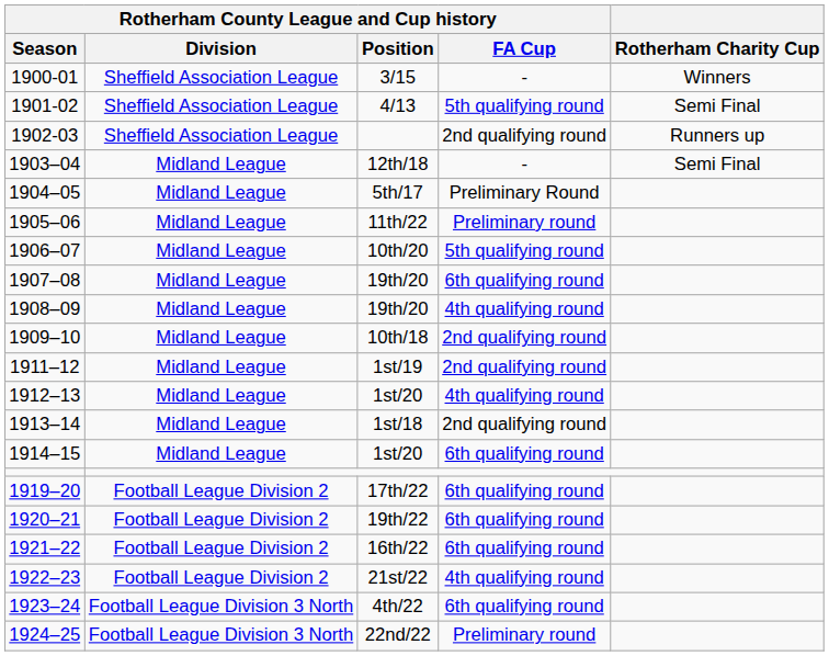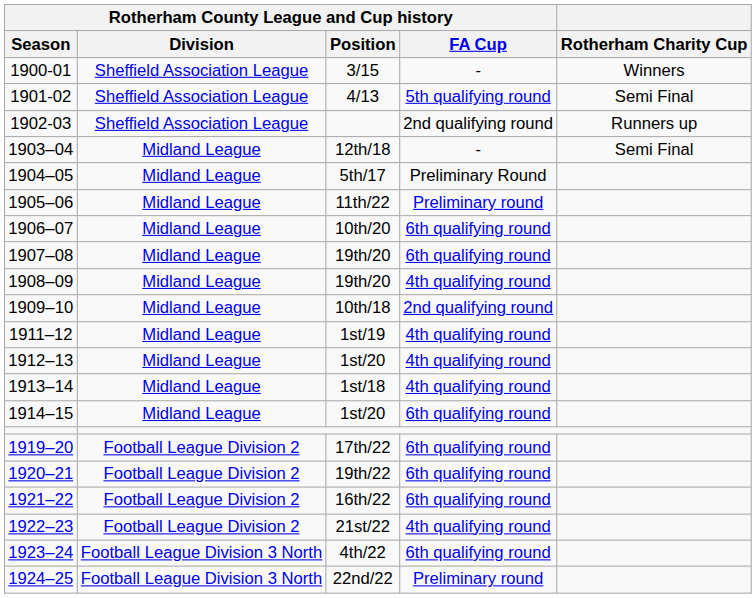 <table class="wikitable collapsible" style="text-align:center">
 <tr>
 <th colspan=4><strong>Rotherham County League and Cup history</strong></th>
 <th></th>
 </tr>
 <tr>
 <th>Season</th>
 <th>Division</th>
 <th>Position</th>
 <th><a href='#'>FA Cup</a></th>
 <th>Rotherham Charity Cup</th>
 </tr>
 <tr>
 <td>1900-01</td>
 <td><a href='#'>Sheffield Association League</a></td>
 <td>3/15</td>
 <td>-</td>
 <td>Winners</td>
 </tr>
 <tr>
 <td>1901-02</td>
 <td><a href='#'>Sheffield Association League</a></td>
 <td>4/13</td>
 <td><a href='#'>5th qualifying round</a></td>
 <td>Semi Final</td>
 </tr>
 <tr>
 <td>1902-03</td>
 <td><a href='#'>Sheffield Association League</a></td>
 <td></td>
 <td>2nd qualifying round</td>
 <td>Runners up</td>
 </tr>
 <tr>
 <td>1903–04</td>
 <td><a href='#'>Midland League</a></td>
 <td>12th/18</td>
 <td>-</td>
 <td>Semi Final</td>
 </tr>
 <tr>
 <td>1904–05</td>
 <td><a href='#'>Midland League</a></td>
 <td>5th/17</td>
 <td>Preliminary Round</td>
 <td></td>
 </tr>
 <tr>
 <td>1905–06</td>
 <td><a href='#'>Midland League</a></td>
 <td>11th/22</td>
 <td><a href='#'>Preliminary round</a></td>
 <td></td>
 </tr>
 <tr>
 <td>1906–07</td>
 <td><a href='#'>Midland League</a></td>
 <td>10th/20</td>
-<td><a href='#'>5th qualifying round</a></td>
+<td><a href='#'>6th qualifying round</a></td>
 <td></td>
 </tr>
 <tr>
 <td>1907–08</td>
 <td><a href='#'>Midland League</a></td>
 <td>19th/20</td>
 <td><a href='#'>6th qualifying round</a></td>
 <td></td>
 </tr>
 <tr>
 <td>1908–09</td>
 <td><a href='#'>Midland League</a></td>
 <td>19th/20</td>
 <td><a href='#'>4th qualifying round</a></td>
 <td></td>
 </tr>
 <tr>
 <td>1909–10</td>
 <td><a href='#'>Midland League</a></td>
 <td>10th/18</td>
 <td><a href='#'>2nd qualifying round</a></td>
 <td></td>
 </tr>
 <tr>
 <td>1911–12</td>
 <td><a href='#'>Midland League</a></td>
 <td>1st/19</td>
-<td><a href='#'>2nd qualifying round</a></td>
+<td><a href='#'>4th qualifying round</a></td>
 <td></td>
 </tr>
 <tr>
 <td>1912–13</td>
 <td><a href='#'>Midland League</a></td>
 <td>1st/20</td>
 <td><a href='#'>4th qualifying round</a></td>
 <td></td>
 </tr>
 <tr>
 <td>1913–14</td>
 <td><a href='#'>Midland League</a></td>
 <td>1st/18</td>
-<td>2nd qualifying round</td>
+<td><a href='#'>4th qualifying round</a></td>
 <td></td>
 </tr>
 <tr>
 <td>1914–15</td>
 <td><a href='#'>Midland League</a></td>
 <td>1st/20</td>
 <td><a href='#'>6th qualifying round</a></td>
 <td></td>
 </tr>
 <tr>
 <td></td>
 </tr>
 <tr>
 <td><a href='#'>1919–20</a></td>
 <td><a href='#'>Football League Division 2</a></td>
 <td>17th/22</td>
 <td><a href='#'>6th qualifying round</a></td>
 <td></td>
 </tr>
 <tr>
 <td><a href='#'>1920–21</a></td>
 <td><a href='#'>Football League Division 2</a></td>
 <td>19th/22</td>
 <td><a href='#'>6th qualifying round</a></td>
 <td></td>
 </tr>
 <tr>
 <td><a href='#'>1921–22</a></td>
 <td><a href='#'>Football League Division 2</a></td>
 <td>16th/22</td>
 <td><a href='#'>6th qualifying round</a></td>
 <td></td>
 </tr>
 <tr>
 <td><a href='#'>1922–23</a></td>
 <td><a href='#'>Football League Division 2</a></td>
 <td>21st/22</td>
 <td><a href='#'>4th qualifying round</a></td>
 <td></td>
 </tr>
 <tr>
 <td><a href='#'>1923–24</a></td>
 <td><a href='#'>Football League Division 3 North</a></td>
 <td>4th/22</td>
 <td><a href='#'>6th qualifying round</a></td>
 <td></td>
 </tr>
 <tr>
 <td><a href='#'>1924–25</a></td>
 <td><a href='#'>Football League Division 3 North</a></td>
 <td>22nd/22</td>
 <td><a href='#'>Preliminary round</a></td>
 <td></td>
 </tr>
 </table>
